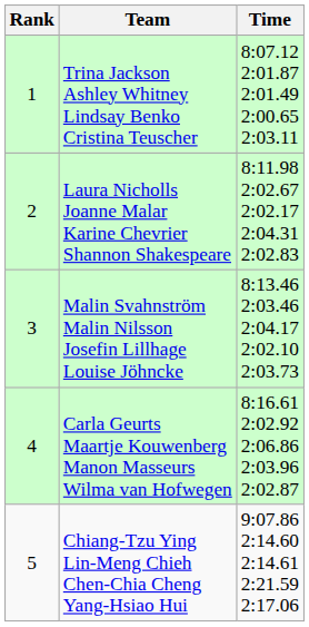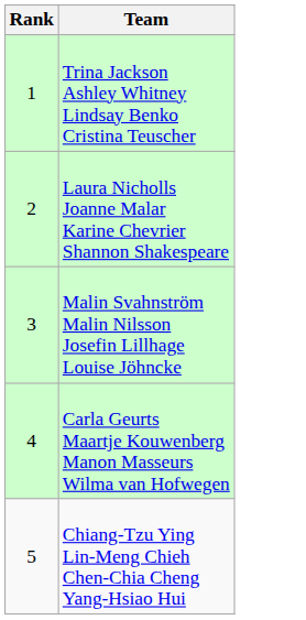 <table class="wikitable">
 <tr>
 <th>Rank</th>
 <th>Team</th>
-<th>Time</th>
 </tr>
 <tr bgcolor=#CCFFCC>
 <td align="center">1</td>
 <td><br><a href='#'>Trina Jackson</a><br><a href='#'>Ashley Whitney</a><br><a href='#'>Lindsay Benko</a><br><a href='#'>Cristina Teuscher</a></td>
-<td align="center">8:07.12<br>2:01.87<br>2:01.49<br>2:00.65<br>2:03.11</td>
 </tr>
 <tr bgcolor=#CCFFCC>
 <td align="center">2</td>
 <td><br><a href='#'>Laura Nicholls</a><br><a href='#'>Joanne Malar</a><br><a href='#'>Karine Chevrier</a><br><a href='#'>Shannon Shakespeare</a></td>
-<td align="center">8:11.98<br>2:02.67<br>2:02.17<br>2:04.31<br>2:02.83</td>
 </tr>
 <tr bgcolor=#CCFFCC>
 <td align="center">3</td>
 <td><br><a href='#'>Malin Svahnström</a><br><a href='#'>Malin Nilsson</a><br><a href='#'>Josefin Lillhage</a><br><a href='#'>Louise Jöhncke</a></td>
-<td align="center">8:13.46<br>2:03.46<br>2:04.17<br>2:02.10<br>2:03.73</td>
 </tr>
 <tr bgcolor=#CCFFCC>
 <td align="center">4</td>
 <td><br><a href='#'>Carla Geurts</a><br><a href='#'>Maartje Kouwenberg</a><br><a href='#'>Manon Masseurs</a><br><a href='#'>Wilma van Hofwegen</a></td>
-<td align="center">8:16.61<br>2:02.92<br>2:06.86<br>2:03.96<br>2:02.87</td>
 </tr>
 <tr>
 <td align="center">5</td>
 <td><br><a href='#'>Chiang-Tzu Ying</a><br><a href='#'>Lin-Meng Chieh</a><br><a href='#'>Chen-Chia Cheng</a><br><a href='#'>Yang-Hsiao Hui</a></td>
-<td align="center">9:07.86<br>2:14.60<br>2:14.61<br>2:21.59<br>2:17.06</td>
 </tr>
 </table>
